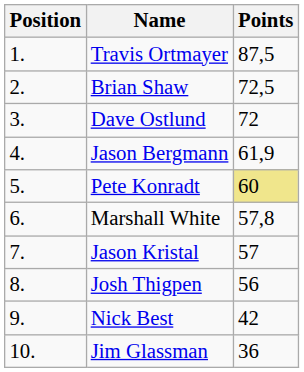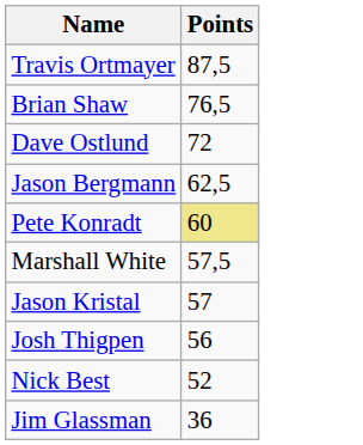 <table class="wikitable">
 <tr>
-<th>Position</th>
 <th>Name</th>
 <th>Points</th>
 </tr>
 <tr>
-<td>1.</td>
 <td><a href='#'>Travis Ortmayer</a></td>
 <td>87,5</td>
 </tr>
 <tr>
-<td>2.</td>
 <td><a href='#'>Brian Shaw</a></td>
-<td>72,5</td>
+<td>76,5</td>
 </tr>
 <tr>
-<td>3.</td>
 <td><a href='#'>Dave Ostlund</a></td>
 <td>72</td>
 </tr>
 <tr>
-<td>4.</td>
 <td><a href='#'>Jason Bergmann</a></td>
-<td>61,9</td>
+<td>62,5</td>
 </tr>
 <tr>
-<td>5.</td>
 <td><a href='#'>Pete Konradt</a></td>
 <td style="background: khaki;">60</td>
 </tr>
 <tr>
-<td>6.</td>
 <td>Marshall White</td>
-<td>57,8</td>
+<td>57,5</td>
 </tr>
 <tr>
-<td>7.</td>
 <td><a href='#'>Jason Kristal</a></td>
 <td>57</td>
 </tr>
 <tr>
-<td>8.</td>
 <td><a href='#'>Josh Thigpen</a></td>
 <td>56</td>
 </tr>
 <tr>
-<td>9.</td>
 <td><a href='#'>Nick Best</a></td>
-<td>42</td>
+<td>52</td>
 </tr>
 <tr>
-<td>10.</td>
 <td><a href='#'>Jim Glassman</a></td>
 <td>36</td>
 </tr>
 </table>
